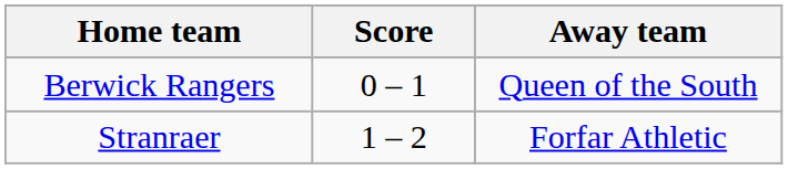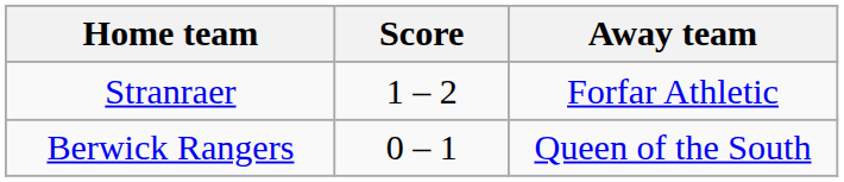 <table class="wikitable" style="text-align: center">
 <tr>
 <th width=140>Home team</th>
 <th width=70>Score</th>
 <th width=140>Away team</th>
 </tr>
 <tr>
+<td><a href='#'>Stranraer</a></td>
+<td>1 – 2</td>
+<td><a href='#'>Forfar Athletic</a></td>
+</tr>
+<tr>
 <td><a href='#'>Berwick Rangers</a></td>
 <td>0 – 1</td>
 <td><a href='#'>Queen of the South</a></td>
 </tr>
-<tr>
-<td><a href='#'>Stranraer</a></td>
-<td>1 – 2</td>
-<td><a href='#'>Forfar Athletic</a></td>
-</tr>
 </table>
